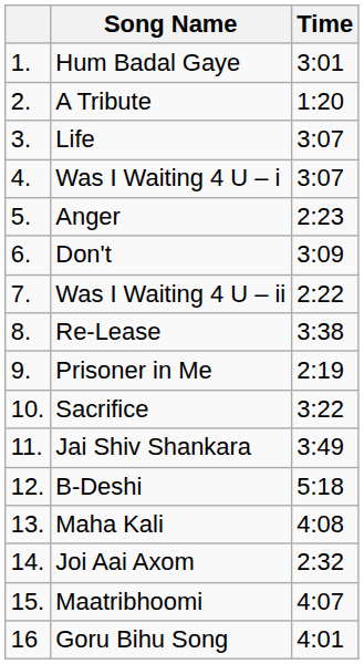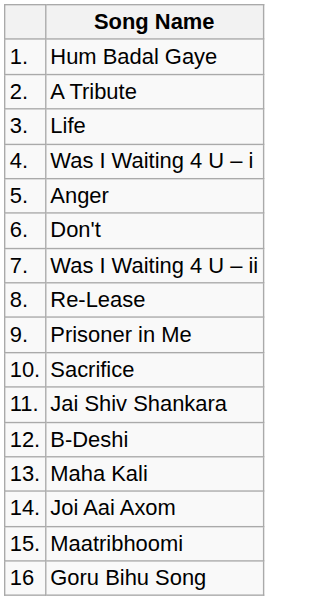 <table class="wikitable">
 <tr>
 <th></th>
 <th>Song Name</th>
-<th>Time</th>
 </tr>
 <tr>
 <td>1.</td>
 <td>Hum Badal Gaye</td>
-<td>3:01</td>
 </tr>
 <tr>
 <td>2.</td>
 <td>A Tribute</td>
-<td>1:20</td>
 </tr>
 <tr>
 <td>3.</td>
 <td>Life</td>
-<td>3:07</td>
 </tr>
 <tr>
 <td>4.</td>
 <td>Was I Waiting 4 U – i</td>
-<td>3:07</td>
 </tr>
 <tr>
 <td>5.</td>
 <td>Anger</td>
-<td>2:23</td>
 </tr>
 <tr>
 <td>6.</td>
 <td>Don't</td>
-<td>3:09</td>
 </tr>
 <tr>
 <td>7.</td>
 <td>Was I Waiting 4 U – ii</td>
-<td>2:22</td>
 </tr>
 <tr>
 <td>8.</td>
 <td>Re-Lease</td>
-<td>3:38</td>
 </tr>
 <tr>
 <td>9.</td>
 <td>Prisoner in Me</td>
-<td>2:19</td>
 </tr>
 <tr>
 <td>10.</td>
 <td>Sacrifice</td>
-<td>3:22</td>
 </tr>
 <tr>
 <td>11.</td>
 <td>Jai Shiv Shankara</td>
-<td>3:49</td>
 </tr>
 <tr>
 <td>12.</td>
 <td>B-Deshi</td>
-<td>5:18</td>
 </tr>
 <tr>
 <td>13.</td>
 <td>Maha Kali</td>
-<td>4:08</td>
 </tr>
 <tr>
 <td>14.</td>
 <td>Joi Aai Axom</td>
-<td>2:32</td>
 </tr>
 <tr>
 <td>15.</td>
 <td>Maatribhoomi</td>
-<td>4:07</td>
 </tr>
 <tr>
 <td>16</td>
 <td>Goru Bihu Song</td>
-<td>4:01</td>
 </tr>
 </table>
